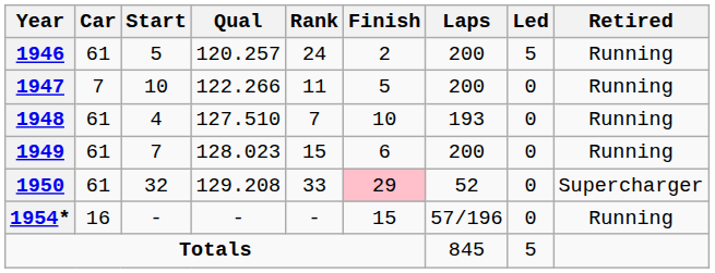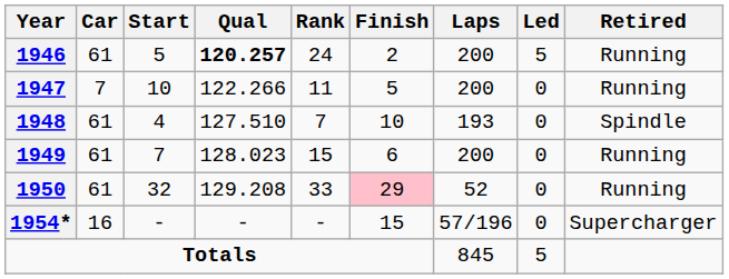 <table class="wikitable" style="text-align:center">
 <tr>
 <th>Year</th>
 <th>Car</th>
 <th>Start</th>
 <th>Qual</th>
 <th>Rank</th>
 <th>Finish</th>
 <th>Laps</th>
 <th>Led</th>
 <th>Retired</th>
 </tr>
 <tr>
 <th><a href='#'>1946</a></th>
 <td>61</td>
 <td>5</td>
-<td>120.257</td>
+<td><strong>120.257</strong></td>
 <td>24</td>
 <td>2</td>
 <td>200</td>
 <td>5</td>
 <td>Running</td>
 </tr>
 <tr>
 <th><a href='#'>1947</a></th>
 <td>7</td>
 <td>10</td>
 <td>122.266</td>
 <td>11</td>
 <td>5</td>
 <td>200</td>
 <td>0</td>
 <td>Running</td>
 </tr>
 <tr>
 <th><a href='#'>1948</a></th>
 <td>61</td>
 <td>4</td>
 <td>127.510</td>
 <td>7</td>
 <td>10</td>
 <td>193</td>
 <td>0</td>
-<td>Running</td>
+<td>Spindle</td>
 </tr>
 <tr>
 <th><a href='#'>1949</a></th>
 <td>61</td>
 <td>7</td>
 <td>128.023</td>
 <td>15</td>
 <td>6</td>
 <td>200</td>
 <td>0</td>
 <td>Running</td>
 </tr>
 <tr>
 <th><a href='#'>1950</a></th>
 <td>61</td>
 <td>32</td>
 <td>129.208</td>
 <td>33</td>
 <td style="background: pink;">29</td>
 <td>52</td>
 <td>0</td>
-<td>Supercharger</td>
+<td>Running</td>
 </tr>
 <tr>
 <th><a href='#'>1954</a>*</th>
 <td>16</td>
 <td>-</td>
 <td>-</td>
 <td>-</td>
 <td>15</td>
 <td>57/196</td>
 <td>0</td>
-<td>Running</td>
+<td>Supercharger</td>
 </tr>
 <tr>
 <td colspan=6><strong>Totals</strong></td>
 <td>845</td>
 <td>5</td>
 <td></td>
 </tr>
 </table>
